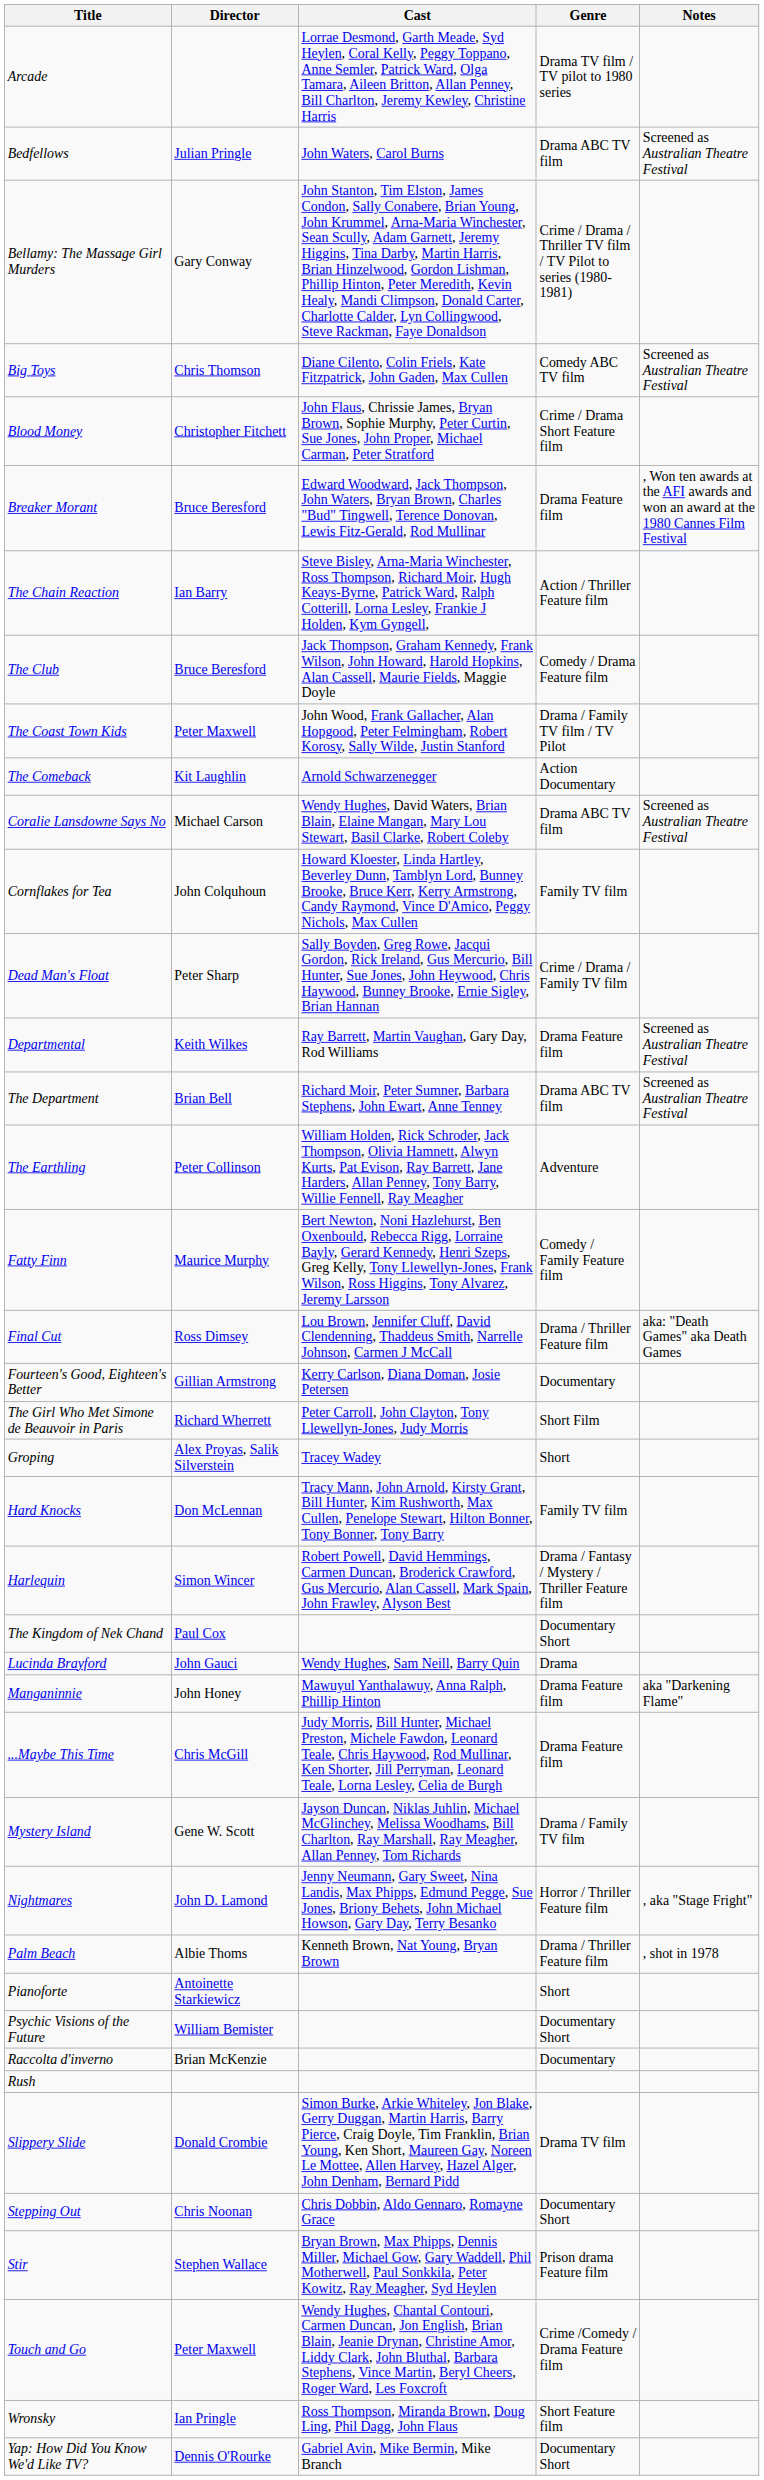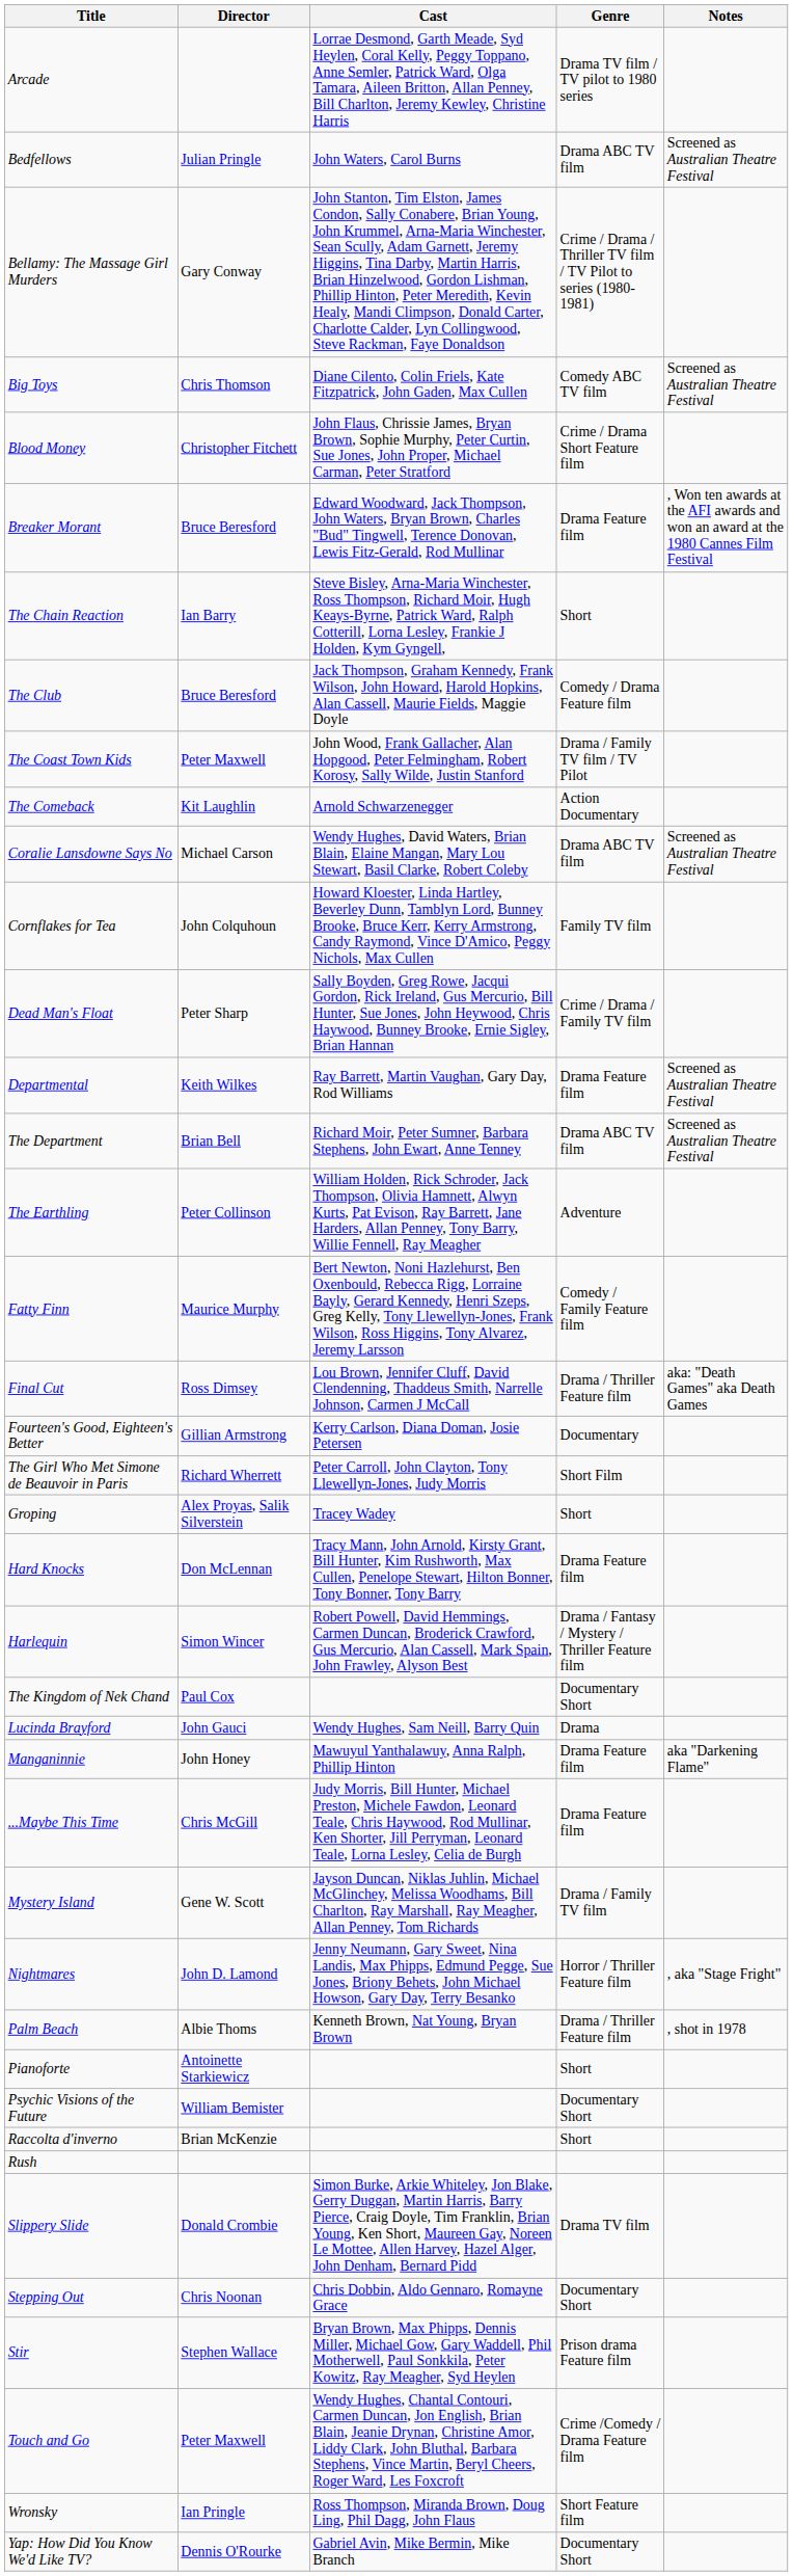 <table class="wikitable">
 <tr>
 <th width="21%">Title</th>
 <th width="16%">Director</th>
 <th width="30%">Cast</th>
 <th width="13%">Genre</th>
 <th width="15%">Notes</th>
 </tr>
 <tr>
 <td><em>Arcade</em></td>
 <td></td>
 <td><a href='#'>Lorrae Desmond</a>, <a href='#'>Garth Meade</a>, <a href='#'>Syd Heylen</a>, <a href='#'>Coral Kelly</a>, <a href='#'>Peggy Toppano</a>, <a href='#'>Anne Semler</a>, <a href='#'>Patrick Ward</a>, <a href='#'>Olga Tamara</a>, <a href='#'>Aileen Britton</a>, <a href='#'>Allan Penney</a>, <a href='#'>Bill Charlton</a>, <a href='#'>Jeremy Kewley</a>, <a href='#'>Christine Harris</a></td>
 <td>Drama TV film / TV pilot to 1980 series</td>
 </tr>
 <tr>
 <td><em>Bedfellows</em></td>
 <td><a href='#'>Julian Pringle</a></td>
 <td><a href='#'>John Waters</a>, <a href='#'>Carol Burns</a></td>
 <td>Drama ABC TV film</td>
 <td>Screened as <em>Australian Theatre Festival</em></td>
 </tr>
 <tr>
 <td><em>Bellamy: The Massage Girl Murders</em></td>
 <td>Gary Conway</td>
 <td><a href='#'>John Stanton</a>, <a href='#'>Tim Elston</a>, <a href='#'>James Condon</a>, <a href='#'>Sally Conabere</a>, <a href='#'>Brian Young</a>, <a href='#'>John Krummel</a>, <a href='#'>Arna-Maria Winchester</a>, <a href='#'>Sean Scully</a>, <a href='#'>Adam Garnett</a>, <a href='#'>Jeremy Higgins</a>, <a href='#'>Tina Darby</a>, <a href='#'>Martin Harris</a>, <a href='#'>Brian Hinzelwood</a>, <a href='#'>Gordon Lishman</a>, <a href='#'>Phillip Hinton</a>, <a href='#'>Peter Meredith</a>, <a href='#'>Kevin Healy</a>, <a href='#'>Mandi Climpson</a>, <a href='#'>Donald Carter</a>, <a href='#'>Charlotte Calder</a>, <a href='#'>Lyn Collingwood</a>, <a href='#'>Steve Rackman</a>, <a href='#'>Faye Donaldson</a></td>
 <td>Crime / Drama / Thriller TV film / TV Pilot to series (1980-1981)</td>
 </tr>
 <tr>
 <td><em><a href='#'>Big Toys</a></em></td>
 <td><a href='#'>Chris Thomson</a></td>
 <td><a href='#'>Diane Cilento</a>, <a href='#'>Colin Friels</a>, <a href='#'>Kate Fitzpatrick</a>, <a href='#'>John Gaden</a>, <a href='#'>Max Cullen</a></td>
 <td>Comedy ABC TV film</td>
 <td>Screened as <em>Australian Theatre Festival</em></td>
 </tr>
 <tr>
 <td><em><a href='#'>Blood Money</a></em></td>
 <td><a href='#'>Christopher Fitchett</a></td>
 <td><a href='#'>John Flaus</a>, Chrissie James, <a href='#'>Bryan Brown</a>, Sophie Murphy, <a href='#'>Peter Curtin</a>, <a href='#'>Sue Jones</a>, <a href='#'>John Proper</a>, <a href='#'>Michael Carman</a>, <a href='#'>Peter Stratford</a></td>
 <td>Crime / Drama Short Feature film</td>
 <td></td>
 </tr>
 <tr>
 <td><em><a href='#'>Breaker Morant</a></em></td>
 <td><a href='#'>Bruce Beresford</a></td>
 <td><a href='#'>Edward Woodward</a>, <a href='#'>Jack Thompson</a>, <a href='#'>John Waters</a>, <a href='#'>Bryan Brown</a>, <a href='#'>Charles "Bud" Tingwell</a>, <a href='#'>Terence Donovan</a>, <a href='#'>Lewis Fitz-Gerald</a>, <a href='#'>Rod Mullinar</a></td>
 <td>Drama Feature film</td>
 <td>, Won ten awards at the <a href='#'>AFI</a> awards and won an award at the <a href='#'>1980 Cannes Film Festival</a></td>
 </tr>
 <tr>
 <td><em><a href='#'>The Chain Reaction</a></em></td>
 <td><a href='#'>Ian Barry</a></td>
 <td><a href='#'>Steve Bisley</a>, <a href='#'>Arna-Maria Winchester</a>, <a href='#'>Ross Thompson</a>, <a href='#'>Richard Moir</a>, <a href='#'>Hugh Keays-Byrne</a>, <a href='#'>Patrick Ward</a>, <a href='#'>Ralph Cotterill</a>, <a href='#'>Lorna Lesley</a>, <a href='#'>Frankie J Holden</a>, <a href='#'>Kym Gyngell</a>,</td>
-<td>Action / Thriller Feature film</td>
+<td>Short</td>
 <td><br></td>
 </tr>
 <tr>
 <td><em><a href='#'>The Club</a></em></td>
 <td><a href='#'>Bruce Beresford</a></td>
 <td><a href='#'>Jack Thompson</a>, <a href='#'>Graham Kennedy</a>, <a href='#'>Frank Wilson</a>, <a href='#'>John Howard</a>, <a href='#'>Harold Hopkins</a>, <a href='#'>Alan Cassell</a>, <a href='#'>Maurie Fields</a>, Maggie Doyle</td>
 <td>Comedy / Drama Feature film</td>
 <td></td>
 </tr>
 <tr>
 <td><em><a href='#'>The Coast Town Kids</a></em></td>
 <td><a href='#'>Peter Maxwell</a></td>
 <td>John Wood, <a href='#'>Frank Gallacher</a>, <a href='#'>Alan Hopgood</a>, <a href='#'>Peter Felmingham</a>, <a href='#'>Robert Korosy</a>, <a href='#'>Sally Wilde</a>, <a href='#'>Justin Stanford</a></td>
 <td>Drama / Family TV film / TV Pilot</td>
 <td></td>
 </tr>
 <tr>
 <td><em><a href='#'>The Comeback</a></em></td>
 <td><a href='#'>Kit Laughlin</a></td>
 <td><a href='#'>Arnold Schwarzenegger</a></td>
 <td>Action Documentary</td>
 <td></td>
 </tr>
 <tr>
 <td><em><a href='#'>Coralie Lansdowne Says No</a></em></td>
 <td>Michael Carson</td>
 <td><a href='#'>Wendy Hughes</a>, David Waters, <a href='#'>Brian Blain</a>, <a href='#'>Elaine Mangan</a>, <a href='#'>Mary Lou Stewart</a>, <a href='#'>Basil Clarke</a>, <a href='#'>Robert Coleby</a></td>
 <td>Drama ABC TV film</td>
 <td>Screened as <em>Australian Theatre Festival</em></td>
 </tr>
 <tr>
 <td><em>Cornflakes for Tea</em></td>
 <td>John Colquhoun</td>
 <td><a href='#'>Howard Kloester</a>, <a href='#'>Linda Hartley</a>, <a href='#'>Beverley Dunn</a>, <a href='#'>Tamblyn Lord</a>, <a href='#'>Bunney Brooke</a>, <a href='#'>Bruce Kerr</a>, <a href='#'>Kerry Armstrong</a>, <a href='#'>Candy Raymond</a>, <a href='#'>Vince D'Amico</a>, <a href='#'>Peggy Nichols</a>, <a href='#'>Max Cullen</a></td>
 <td>Family TV film</td>
 </tr>
 <tr>
 <td><em><a href='#'>Dead Man's Float</a></em></td>
 <td>Peter Sharp</td>
 <td><a href='#'>Sally Boyden</a>, <a href='#'>Greg Rowe</a>, <a href='#'>Jacqui Gordon</a>, <a href='#'>Rick Ireland</a>, <a href='#'>Gus Mercurio</a>, <a href='#'>Bill Hunter</a>, <a href='#'>Sue Jones</a>, <a href='#'>John Heywood</a>, <a href='#'>Chris Haywood</a>, <a href='#'>Bunney Brooke</a>, <a href='#'>Ernie Sigley</a>, <a href='#'>Brian Hannan</a></td>
 <td>Crime / Drama / Family TV film</td>
 <td></td>
 </tr>
 <tr>
 <td><em><a href='#'>Departmental</a></em></td>
 <td><a href='#'>Keith Wilkes</a></td>
 <td><a href='#'>Ray Barrett</a>, <a href='#'>Martin Vaughan</a>, Gary Day, Rod Williams</td>
 <td>Drama Feature film</td>
 <td>Screened as <em>Australian Theatre Festival</em></td>
 </tr>
 <tr>
 <td><em>The Department</em></td>
 <td><a href='#'>Brian Bell</a></td>
 <td><a href='#'>Richard Moir</a>, <a href='#'>Peter Sumner</a>, <a href='#'>Barbara Stephens</a>, <a href='#'>John Ewart</a>, <a href='#'>Anne Tenney</a></td>
 <td>Drama ABC TV film</td>
 <td>Screened as <em>Australian Theatre Festival</em></td>
 </tr>
 <tr>
 <td><em><a href='#'>The Earthling</a></em></td>
 <td><a href='#'>Peter Collinson</a></td>
 <td><a href='#'>William Holden</a>, <a href='#'>Rick Schroder</a>, <a href='#'>Jack Thompson</a>, <a href='#'>Olivia Hamnett</a>, <a href='#'>Alwyn Kurts</a>, <a href='#'>Pat Evison</a>, <a href='#'>Ray Barrett</a>, <a href='#'>Jane Harders</a>, <a href='#'>Allan Penney</a>, <a href='#'>Tony Barry</a>, <a href='#'>Willie Fennell</a>, <a href='#'>Ray Meagher</a></td>
 <td>Adventure</td>
 <td></td>
 </tr>
 <tr>
 <td><em><a href='#'>Fatty Finn</a></em></td>
 <td><a href='#'>Maurice Murphy</a></td>
 <td><a href='#'>Bert Newton</a>, <a href='#'>Noni Hazlehurst</a>, <a href='#'>Ben Oxenbould</a>, <a href='#'>Rebecca Rigg</a>, <a href='#'>Lorraine Bayly</a>, <a href='#'>Gerard Kennedy</a>, <a href='#'>Henri Szeps</a>, Greg Kelly, <a href='#'>Tony Llewellyn-Jones</a>, <a href='#'>Frank Wilson</a>, <a href='#'>Ross Higgins</a>, <a href='#'>Tony Alvarez</a>, <a href='#'>Jeremy Larsson</a></td>
 <td>Comedy / Family Feature film</td>
 <td></td>
 </tr>
 <tr>
 <td><em><a href='#'>Final Cut</a></em></td>
 <td><a href='#'>Ross Dimsey</a></td>
 <td><a href='#'>Lou Brown</a>, <a href='#'>Jennifer Cluff</a>, <a href='#'>David Clendenning</a>, <a href='#'>Thaddeus Smith</a>, <a href='#'>Narrelle Johnson</a>, <a href='#'>Carmen J McCall</a></td>
 <td>Drama / Thriller Feature film</td>
 <td> aka: "Death Games" aka Death Games</td>
 </tr>
 <tr>
 <td><em>Fourteen's Good, Eighteen's Better</em></td>
 <td><a href='#'>Gillian Armstrong</a></td>
 <td><a href='#'>Kerry Carlson</a>, <a href='#'>Diana Doman</a>, <a href='#'>Josie Petersen</a></td>
 <td>Documentary</td>
 <td></td>
 </tr>
 <tr>
 <td><em>The Girl Who Met Simone de Beauvoir in Paris</em></td>
 <td><a href='#'>Richard Wherrett</a></td>
 <td><a href='#'>Peter Carroll</a>, <a href='#'>John Clayton</a>, <a href='#'>Tony Llewellyn-Jones</a>, <a href='#'>Judy Morris</a></td>
 <td>Short Film</td>
 <td></td>
 </tr>
 <tr>
 <td><em>Groping</em></td>
 <td><a href='#'>Alex Proyas</a>, <a href='#'>Salik Silverstein</a></td>
 <td><a href='#'>Tracey Wadey</a></td>
 <td>Short</td>
 <td></td>
 </tr>
 <tr>
 <td><em><a href='#'>Hard Knocks</a></em></td>
 <td><a href='#'>Don McLennan</a></td>
 <td><a href='#'>Tracy Mann</a>, <a href='#'>John Arnold</a>, <a href='#'>Kirsty Grant</a>, <a href='#'>Bill Hunter</a>, <a href='#'>Kim Rushworth</a>, <a href='#'>Max Cullen</a>, <a href='#'>Penelope Stewart</a>, <a href='#'>Hilton Bonner</a>, <a href='#'>Tony Bonner</a>, <a href='#'>Tony Barry</a></td>
-<td>Family TV film</td>
+<td>Drama Feature film</td>
 <td></td>
 </tr>
 <tr>
 <td><em><a href='#'>Harlequin</a></em></td>
 <td><a href='#'>Simon Wincer</a></td>
 <td><a href='#'>Robert Powell</a>, <a href='#'>David Hemmings</a>, <a href='#'>Carmen Duncan</a>, <a href='#'>Broderick Crawford</a>, <a href='#'>Gus Mercurio</a>, <a href='#'>Alan Cassell</a>, <a href='#'>Mark Spain</a>, <a href='#'>John Frawley</a>, <a href='#'>Alyson Best</a></td>
 <td>Drama / Fantasy / Mystery / Thriller Feature film</td>
 <td></td>
 </tr>
 <tr>
 <td><em>The Kingdom of Nek Chand</em></td>
 <td><a href='#'>Paul Cox</a></td>
 <td></td>
 <td>Documentary Short</td>
 <td></td>
 </tr>
 <tr>
 <td><em><a href='#'>Lucinda Brayford</a></em></td>
 <td><a href='#'>John Gauci</a></td>
 <td><a href='#'>Wendy Hughes</a>, <a href='#'>Sam Neill</a>, <a href='#'>Barry Quin</a></td>
 <td>Drama</td>
 <td></td>
 </tr>
 <tr>
 <td><em><a href='#'>Manganinnie</a></em></td>
 <td>John Honey</td>
 <td><a href='#'>Mawuyul Yanthalawuy</a>, <a href='#'>Anna Ralph</a>, <a href='#'>Phillip Hinton</a></td>
 <td>Drama Feature film</td>
 <td> aka "Darkening Flame"</td>
 </tr>
 <tr>
 <td><em><a href='#'>...Maybe This Time</a></em></td>
 <td><a href='#'>Chris McGill</a></td>
 <td><a href='#'>Judy Morris</a>, <a href='#'>Bill Hunter</a>, <a href='#'>Michael Preston</a>, <a href='#'>Michele Fawdon</a>, <a href='#'>Leonard Teale</a>, <a href='#'>Chris Haywood</a>, <a href='#'>Rod Mullinar</a>, <a href='#'>Ken Shorter</a>, <a href='#'>Jill Perryman</a>, <a href='#'>Leonard Teale</a>, <a href='#'>Lorna Lesley</a>, <a href='#'>Celia de Burgh</a></td>
 <td>Drama Feature film</td>
 <td><br></td>
 </tr>
 <tr>
 <td><em><a href='#'>Mystery Island</a></em></td>
 <td>Gene W. Scott</td>
 <td><a href='#'>Jayson Duncan</a>, <a href='#'>Niklas Juhlin</a>, <a href='#'>Michael McGlinchey</a>, <a href='#'>Melissa Woodhams</a>, <a href='#'>Bill Charlton</a>, <a href='#'>Ray Marshall</a>, <a href='#'>Ray Meagher</a>, <a href='#'>Allan Penney</a>, <a href='#'>Tom Richards</a></td>
 <td>Drama / Family TV film</td>
 <td></td>
 </tr>
 <tr>
 <td><em><a href='#'>Nightmares</a></em></td>
 <td><a href='#'>John D. Lamond</a></td>
 <td><a href='#'>Jenny Neumann</a>, <a href='#'>Gary Sweet</a>, <a href='#'>Nina Landis</a>, <a href='#'>Max Phipps</a>, <a href='#'>Edmund Pegge</a>, <a href='#'>Sue Jones</a>, <a href='#'>Briony Behets</a>, <a href='#'>John Michael Howson</a>, <a href='#'>Gary Day</a>, <a href='#'>Terry Besanko</a></td>
 <td>Horror / Thriller Feature film</td>
 <td>, aka "Stage Fright"</td>
 </tr>
 <tr>
 <td><em><a href='#'>Palm Beach</a></em></td>
 <td>Albie Thoms</td>
 <td>Kenneth Brown, <a href='#'>Nat Young</a>, <a href='#'>Bryan Brown</a></td>
 <td>Drama / Thriller Feature film</td>
 <td>, shot in 1978</td>
 </tr>
 <tr>
 <td><em>Pianoforte</em></td>
 <td><a href='#'>Antoinette Starkiewicz</a></td>
 <td></td>
 <td>Short</td>
 <td></td>
 </tr>
 <tr>
 <td><em>Psychic Visions of the Future</em></td>
 <td><a href='#'>William Bemister</a></td>
 <td></td>
 <td>Documentary Short</td>
 <td></td>
 </tr>
 <tr>
 <td><em>Raccolta d'inverno</em></td>
 <td>Brian McKenzie</td>
 <td></td>
-<td>Documentary</td>
+<td>Short</td>
 <td></td>
 </tr>
 <tr>
 <td><em>Rush</em></td>
 <td></td>
 <td></td>
 <td></td>
 <td></td>
 </tr>
 <tr>
 <td><em><a href='#'>Slippery Slide</a></em></td>
 <td><a href='#'>Donald Crombie</a></td>
 <td><a href='#'>Simon Burke</a>, <a href='#'>Arkie Whiteley</a>, <a href='#'>Jon Blake</a>, <a href='#'>Gerry Duggan</a>, <a href='#'>Martin Harris</a>, <a href='#'>Barry Pierce</a>, Craig Doyle, Tim Franklin, <a href='#'>Brian Young</a>, Ken Short, <a href='#'>Maureen Gay</a>, <a href='#'>Noreen Le Mottee</a>, <a href='#'>Allen Harvey</a>, <a href='#'>Hazel Alger</a>, <a href='#'>John Denham</a>, <a href='#'>Bernard Pidd</a></td>
 <td>Drama TV film</td>
 </tr>
 <tr>
 <td><em><a href='#'>Stepping Out</a></em></td>
 <td><a href='#'>Chris Noonan</a></td>
 <td><a href='#'>Chris Dobbin</a>, <a href='#'>Aldo Gennaro</a>, <a href='#'>Romayne Grace</a></td>
 <td>Documentary Short</td>
 <td></td>
 </tr>
 <tr>
 <td><em><a href='#'>Stir</a></em></td>
 <td><a href='#'>Stephen Wallace</a></td>
 <td><a href='#'>Bryan Brown</a>, <a href='#'>Max Phipps</a>, <a href='#'>Dennis Miller</a>, <a href='#'>Michael Gow</a>, <a href='#'>Gary Waddell</a>, <a href='#'>Phil Motherwell</a>, <a href='#'>Paul Sonkkila</a>, <a href='#'>Peter Kowitz</a>, <a href='#'>Ray Meagher</a>, <a href='#'>Syd Heylen</a></td>
 <td>Prison drama Feature film</td>
 <td></td>
 </tr>
 <tr>
 <td><em><a href='#'>Touch and Go</a></em></td>
 <td><a href='#'>Peter Maxwell</a></td>
 <td><a href='#'>Wendy Hughes</a>, <a href='#'>Chantal Contouri</a>, <a href='#'>Carmen Duncan</a>, <a href='#'>Jon English</a>, <a href='#'>Brian Blain</a>, <a href='#'>Jeanie Drynan</a>, <a href='#'>Christine Amor</a>, <a href='#'>Liddy Clark</a>, <a href='#'>John Bluthal</a>, <a href='#'>Barbara Stephens</a>, <a href='#'>Vince Martin</a>, <a href='#'>Beryl Cheers</a>, <a href='#'>Roger Ward</a>, <a href='#'>Les Foxcroft</a></td>
 <td>Crime /Comedy / Drama Feature film</td>
 <td></td>
 </tr>
 <tr>
 <td><em>Wronsky</em></td>
 <td><a href='#'>Ian Pringle</a></td>
 <td><a href='#'>Ross Thompson</a>, <a href='#'>Miranda Brown</a>, <a href='#'>Doug Ling</a>, <a href='#'>Phil Dagg</a>, <a href='#'>John Flaus</a></td>
 <td>Short Feature film</td>
 <td></td>
 </tr>
 <tr>
 <td><em>Yap: How Did You Know We'd Like TV?</em></td>
 <td><a href='#'>Dennis O'Rourke</a></td>
 <td><a href='#'>Gabriel Avin</a>, <a href='#'>Mike Bermin</a>, Mike Branch</td>
 <td>Documentary Short</td>
 <td></td>
 </tr>
 </table>
